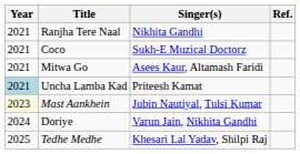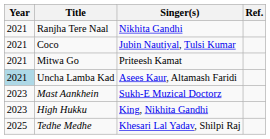 <table class="wikitable sortable">
 <tr>
 <th>Year</th>
 <th>Title</th>
 <th>Singer(s)</th>
 <th class="unsortable">Ref.</th>
 </tr>
 <tr>
 <td>2021  </td>
 <td>Ranjha Tere Naal</td>
 <td><a href='#'>Nikhita Gandhi</a></td>
 <td></td>
 </tr>
 <tr>
 <td>2021  </td>
 <td>Coco</td>
-<td><a href='#'>Sukh-E Muzical Doctorz</a></td>
+<td><a href='#'>Jubin Nautiyal</a>, <a href='#'>Tulsi Kumar</a></td>
 <td></td>
 </tr>
 <tr>
 <td>2021</td>
 <td>Mitwa Go</td>
-<td><a href='#'>Asees Kaur</a>,  Altamash Faridi</td>
+<td>Priteesh Kamat</td>
 <td></td>
 </tr>
 <tr>
 <td style="background: lightblue;">2021</td>
 <td>Uncha Lamba Kad</td>
-<td>Priteesh Kamat</td>
+<td><a href='#'>Asees Kaur</a>,  Altamash Faridi</td>
 <td></td>
 </tr>
 <tr>
-<td style="background: lightyellow;">2023</td>
+<td>2023</td>
 <td><em>Mast Aankhein</em></td>
-<td><a href='#'>Jubin Nautiyal</a>, <a href='#'>Tulsi Kumar</a></td>
+<td><a href='#'>Sukh-E Muzical Doctorz</a></td>
 <td></td>
 </tr>
 <tr>
-<td>2024</td>
-<td>Doriye</td>
-<td><a href='#'>Varun Jain</a>, <a href='#'>Nikhita Gandhi</a></td>
+<td>2023</td>
+<td><em>High Hukku</em></td>
+<td><a href='#'>King</a>, <a href='#'>Nikhita Gandhi</a></td>
 <td></td>
 </tr>
 <tr>
 <td>2025</td>
 <td><em>Tedhe Medhe</em></td>
 <td><a href='#'>Khesari Lal Yadav</a>, Shilpi Raj</td>
 <td></td>
 </tr>
 </table>
